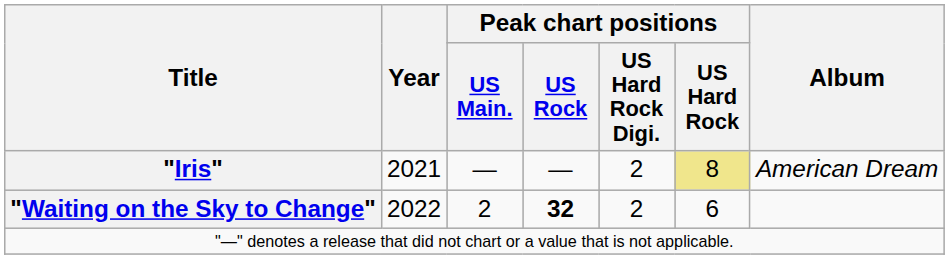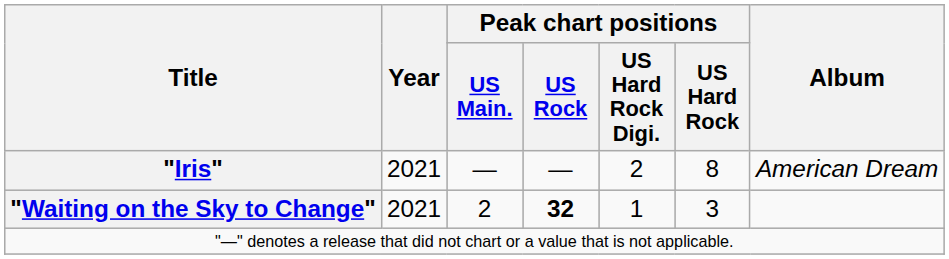 <table class="wikitable plainrowheaders" style="text-align:center">
 <tr>
 <th scope="col" rowspan="2">Title</th>
 <th scope="col" rowspan="2">Year</th>
 <th scope="col" colspan="4">Peak chart positions</th>
 <th scope="col" rowspan="2">Album</th>
 </tr>
 <tr>
 <th scope="col" style="width:3em;font-size:90%;"><a href='#'>US Main.</a><br></th>
 <th scope="col" style="width:3em;font-size:90%;"><a href='#'>US Rock</a><br></th>
 <th scope="col" style="width:3em;font-size:90%;">US Hard Rock Digi.</th>
 <th scope="col" style="width:3em;font-size:90%;">US Hard Rock</th>
 </tr>
 <tr>
 <th scope="row">"<a href='#'>Iris</a>"<br></th>
 <td>2021</td>
 <td>—</td>
 <td>—</td>
 <td>2</td>
-<td style="background: khaki;">8</td>
+<td>8</td>
 <td><em>American Dream</em></td>
 </tr>
 <tr>
 <th scope="row">"<a href='#'>Waiting on the Sky to Change</a>"<br></th>
-<td>2022</td>
+<td>2021</td>
 <td>2</td>
 <td><strong>32</strong></td>
-<td>2</td>
-<td>6</td>
+<td>1</td>
+<td>3</td>
 <td></td>
 </tr>
 <tr>
 <td colspan="11" style="font-size: 8pt">"—" denotes a release that did not chart or a value that is not applicable.</td>
 </tr>
 </table>
